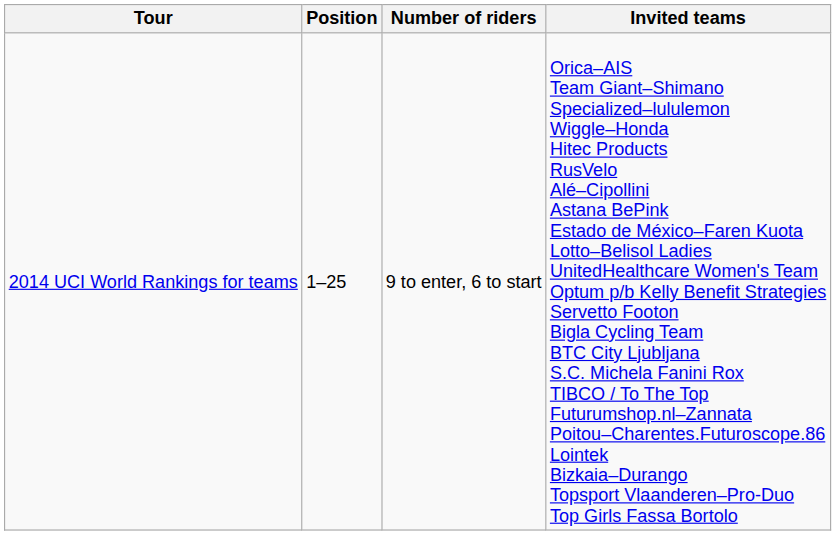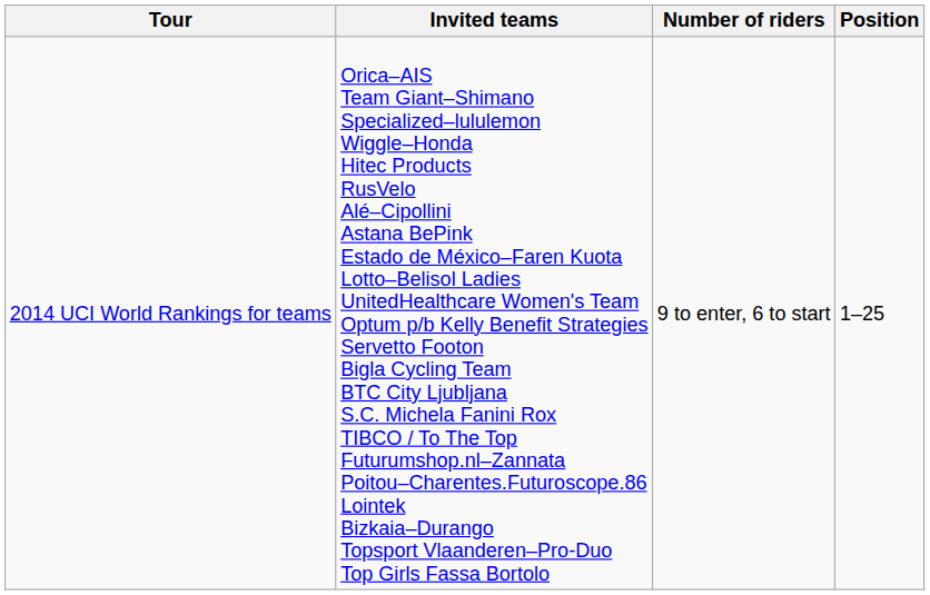 <table class="wikitable">
 <tr>
 <th>Tour</th>
+<th>Invited teams</th>
+<th>Number of riders</th>
 <th>Position</th>
-<th>Number of riders</th>
-<th>Invited teams</th>
 </tr>
 <tr>
 <td><a href='#'>2014 UCI World Rankings for teams</a></td>
+<td><br> <a href='#'>Orica–AIS</a><br> <a href='#'>Team Giant–Shimano</a><br> <a href='#'>Specialized–lululemon</a><br> <a href='#'>Wiggle–Honda</a><br> <a href='#'>Hitec Products</a><br> <a href='#'>RusVelo</a><br> <a href='#'>Alé–Cipollini</a><br> <a href='#'>Astana BePink</a><br> <a href='#'>Estado de México–Faren Kuota</a><br><a href='#'>Lotto–Belisol Ladies</a><br> <a href='#'>UnitedHealthcare Women's Team</a><br> <a href='#'>Optum p/b Kelly Benefit Strategies</a><br> <a href='#'>Servetto Footon</a><br> <a href='#'>Bigla Cycling Team</a><br> <a href='#'>BTC City Ljubljana</a> <br> <a href='#'>S.C. Michela Fanini Rox</a><br><a href='#'>TIBCO / To The Top</a><br><a href='#'>Futurumshop.nl–Zannata</a><br>  <a href='#'>Poitou–Charentes.Futuroscope.86</a><br> <a href='#'>Lointek</a><br> <a href='#'>Bizkaia–Durango</a><br> <a href='#'>Topsport Vlaanderen–Pro-Duo</a><br> <a href='#'>Top Girls Fassa Bortolo</a></td>
+<td>9 to enter, 6 to start</td>
 <td>1–25</td>
-<td>9 to enter, 6 to start</td>
-<td><br> <a href='#'>Orica–AIS</a><br> <a href='#'>Team Giant–Shimano</a><br> <a href='#'>Specialized–lululemon</a><br> <a href='#'>Wiggle–Honda</a><br> <a href='#'>Hitec Products</a><br> <a href='#'>RusVelo</a><br> <a href='#'>Alé–Cipollini</a><br> <a href='#'>Astana BePink</a><br> <a href='#'>Estado de México–Faren Kuota</a><br><a href='#'>Lotto–Belisol Ladies</a><br> <a href='#'>UnitedHealthcare Women's Team</a><br> <a href='#'>Optum p/b Kelly Benefit Strategies</a><br> <a href='#'>Servetto Footon</a><br> <a href='#'>Bigla Cycling Team</a><br> <a href='#'>BTC City Ljubljana</a> <br> <a href='#'>S.C. Michela Fanini Rox</a><br><a href='#'>TIBCO / To The Top</a><br><a href='#'>Futurumshop.nl–Zannata</a><br>  <a href='#'>Poitou–Charentes.Futuroscope.86</a><br> <a href='#'>Lointek</a><br> <a href='#'>Bizkaia–Durango</a><br> <a href='#'>Topsport Vlaanderen–Pro-Duo</a><br> <a href='#'>Top Girls Fassa Bortolo</a></td>
 </tr>
 </table>
